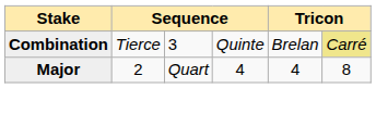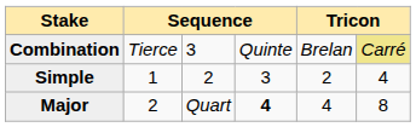 <table class="wikitable" align="left">
 <tr>
 <th style="background:#ffebad;"><strong>Stake</strong></th>
 <th style="background:#ffebad;" colspan=3>Sequence</th>
 <th style="background:#ffebad;" colspan=2>Tricon</th>
 </tr>
 <tr>
 <td style="background:#efefef;"><strong>Combination</strong></td>
 <td><em> Tierce</em></td>
 <td>3</td>
 <td><em>Quinte</em></td>
 <td><em>Brelan</em></td>
 <td style="background: khaki;"><em>Carré</em></td>
 </tr>
 <tr align="center">
+<td style="background:#efefef;"><strong>Simple</strong></td>
+<td>1</td>
+<td>2</td>
+<td>3</td>
+<td>2</td>
+<td>4</td>
+</tr>
+<tr align="center">
 <td style="background:#efefef;"><strong>Major</strong></td>
 <td>2</td>
 <td><em>Quart</em></td>
-<td>4</td>
+<td><strong>4</strong></td>
 <td>4</td>
 <td>8</td>
 </tr>
 </table>
